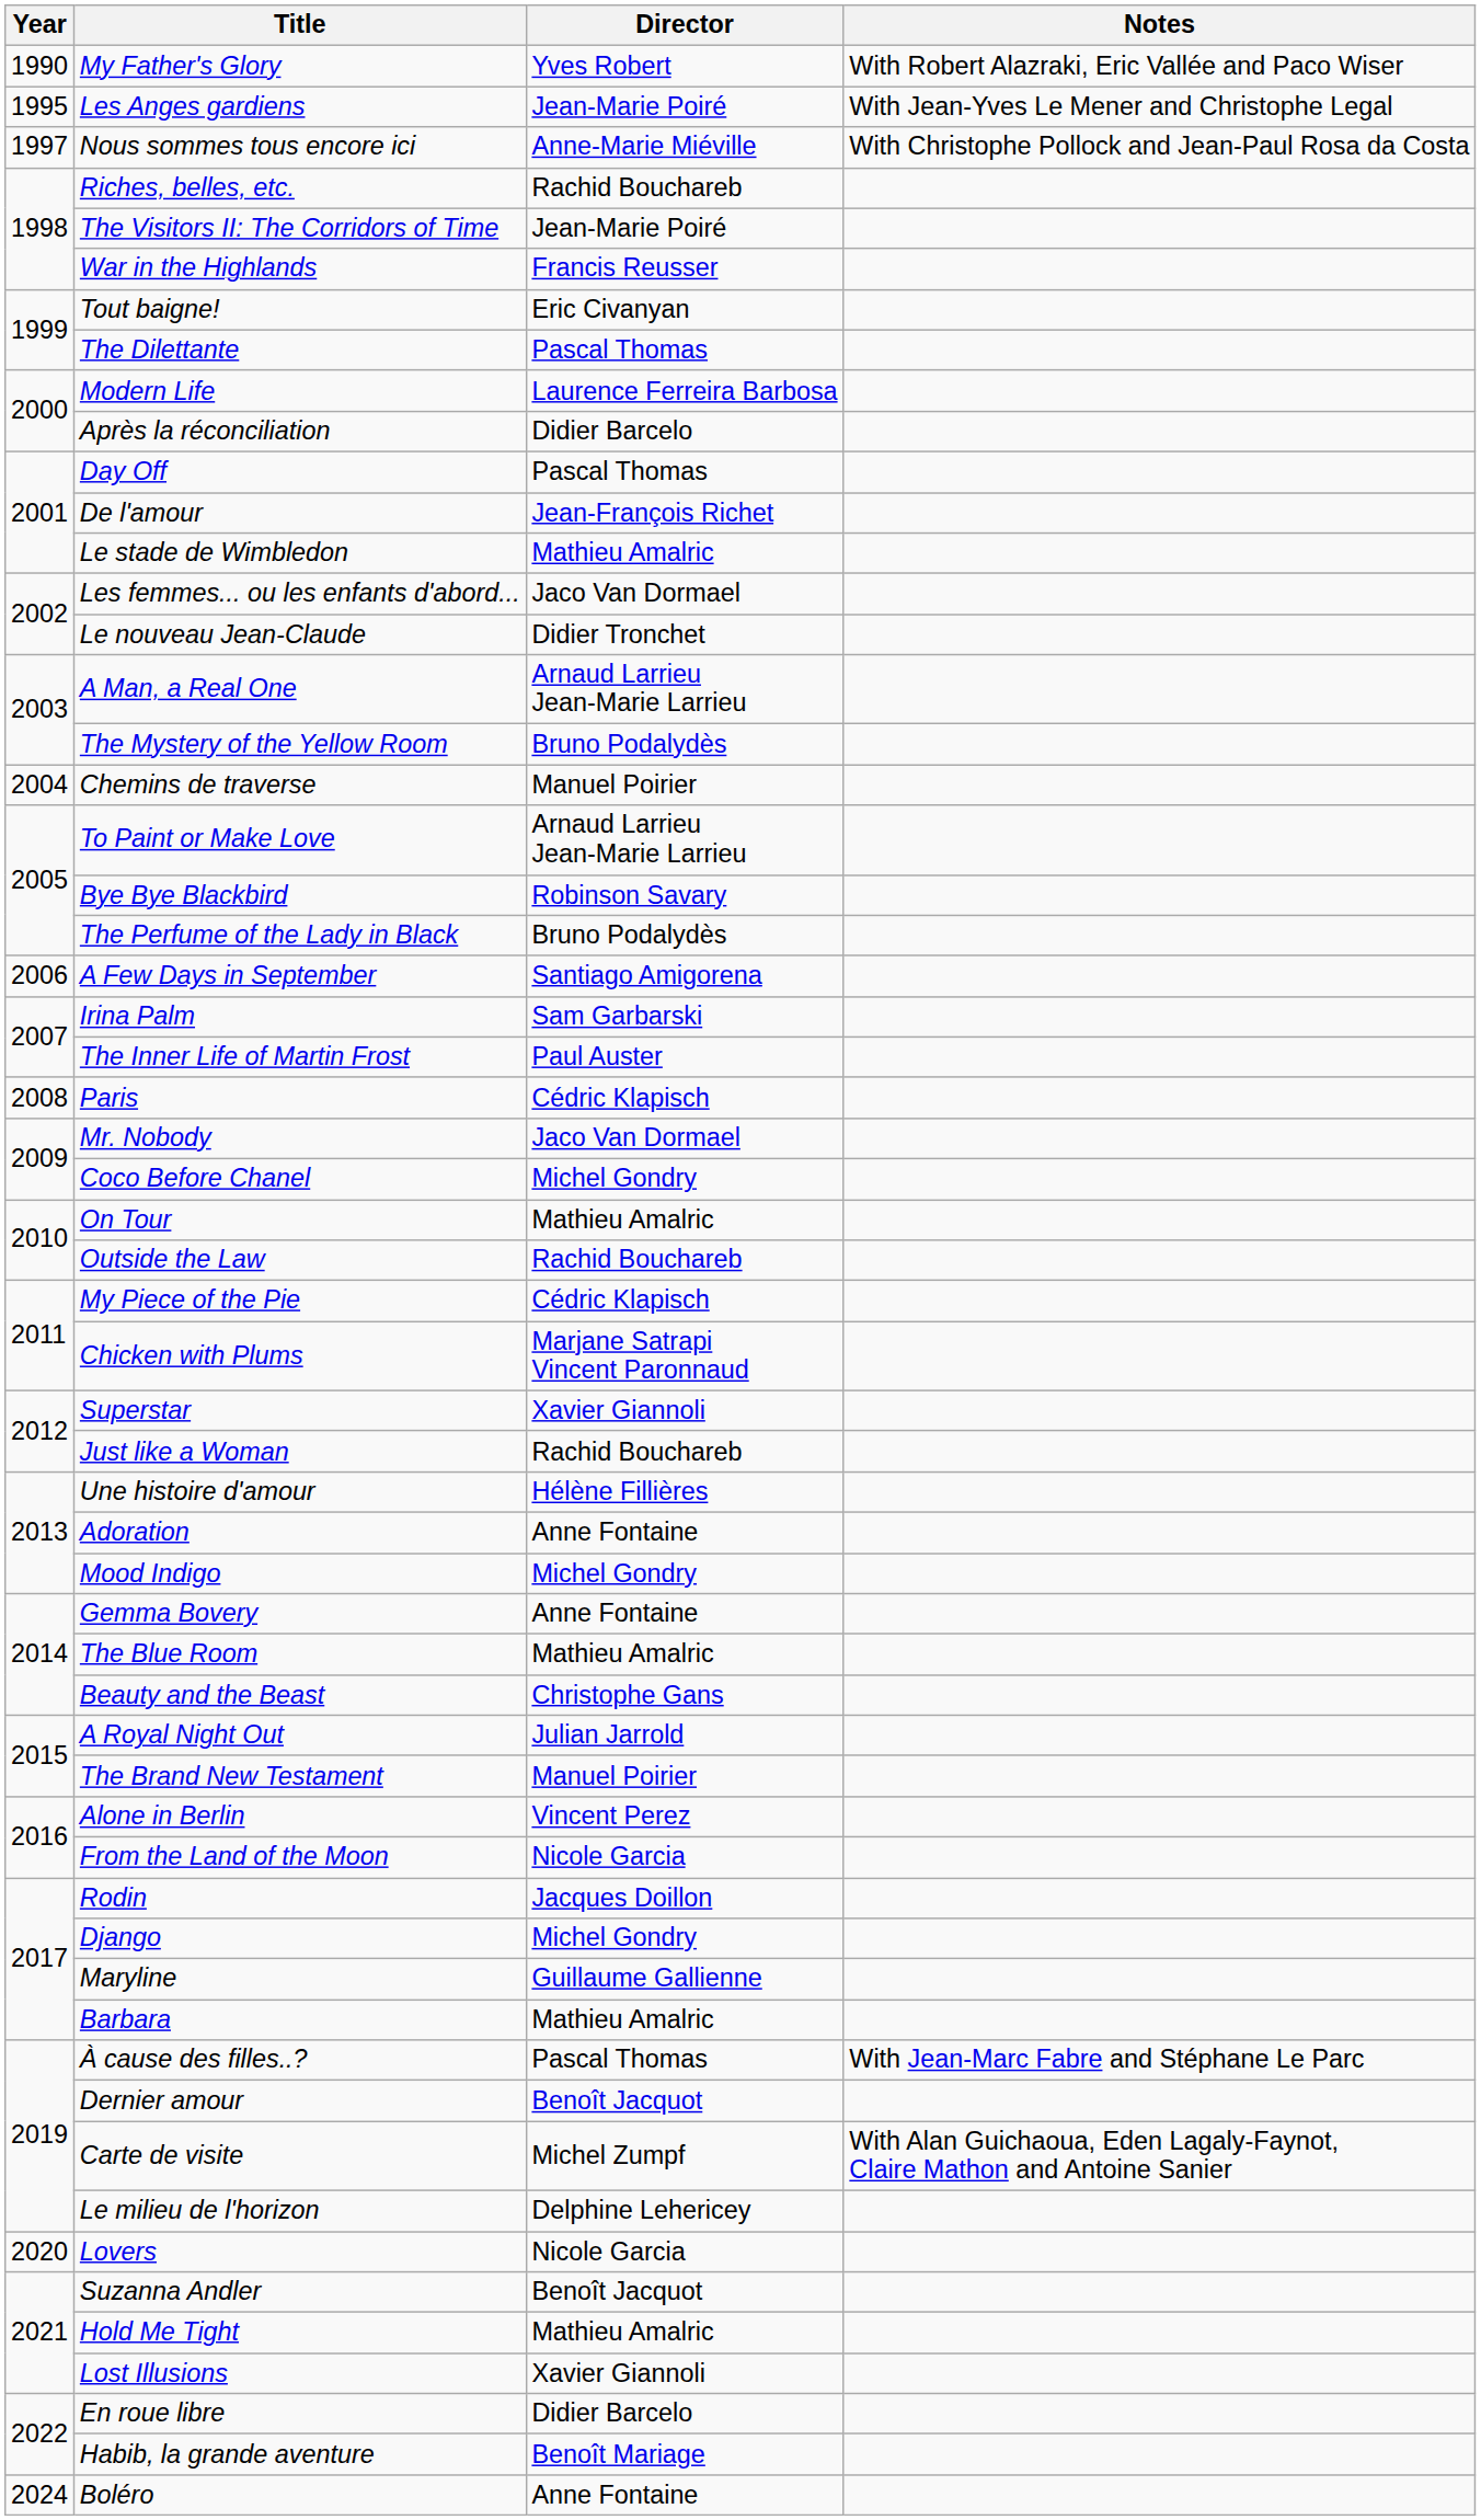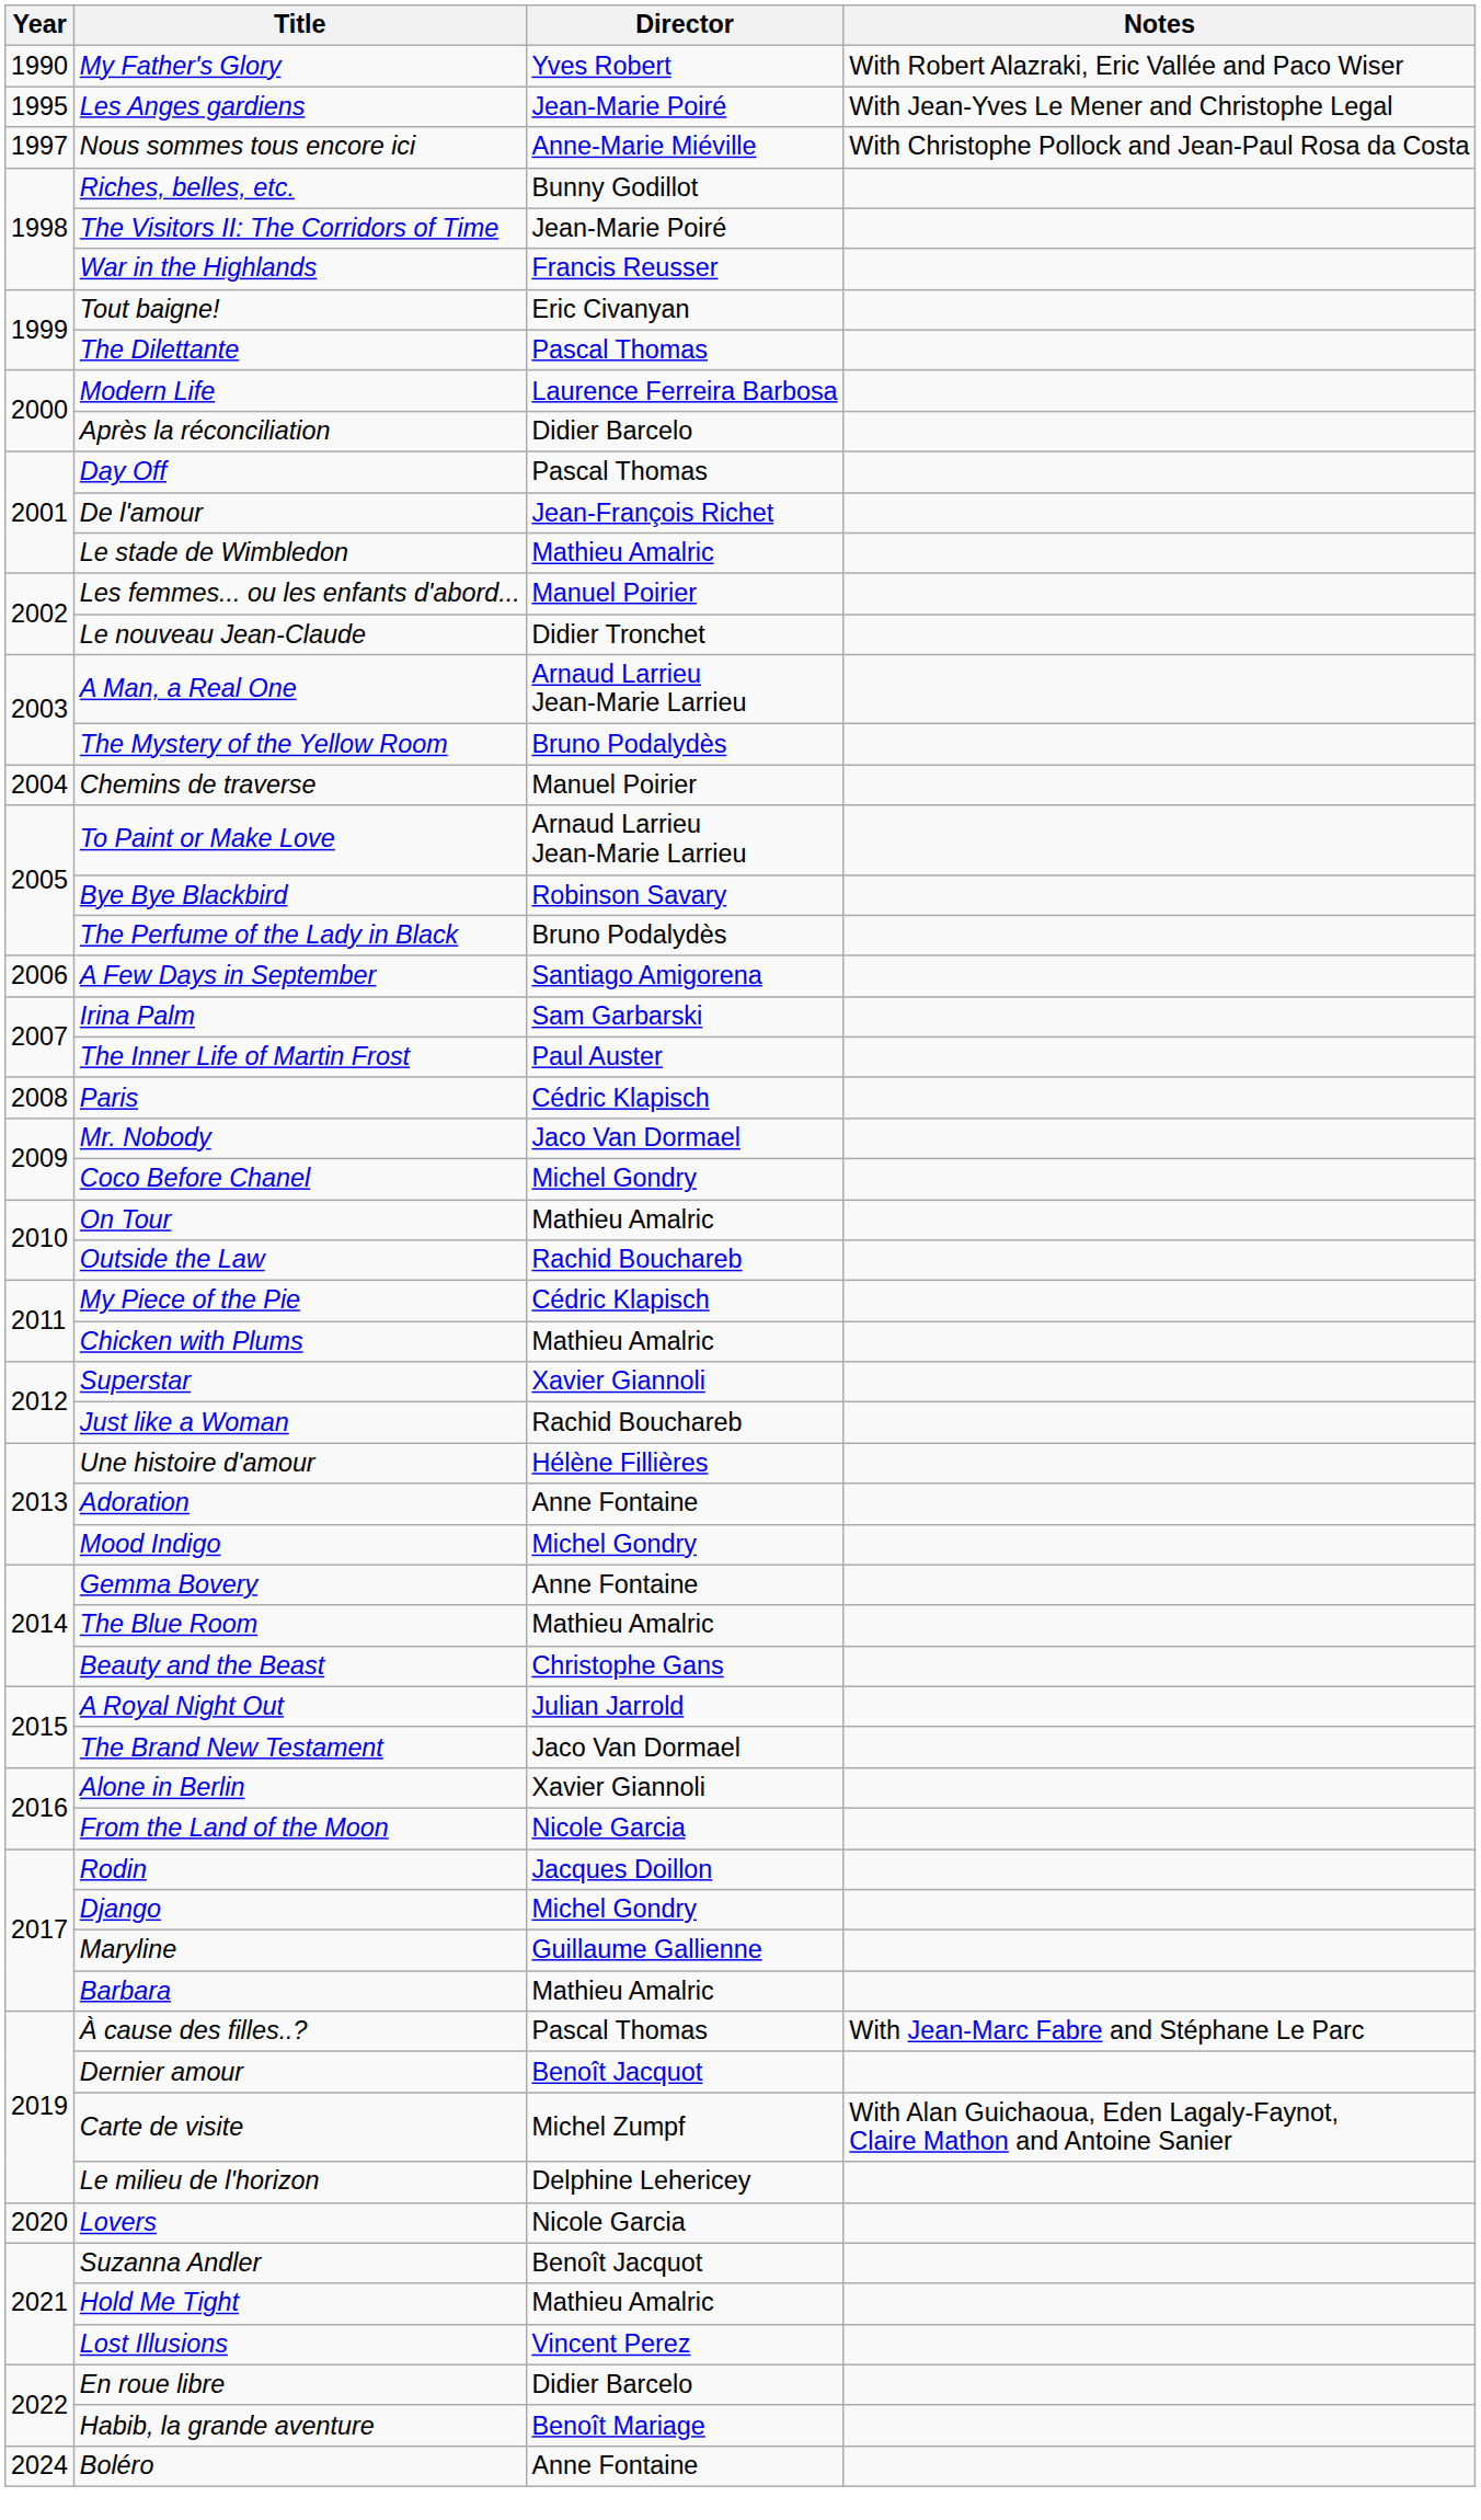 <table class="wikitable">
 <tr>
 <th>Year</th>
 <th>Title</th>
 <th>Director</th>
 <th>Notes</th>
 </tr>
 <tr>
 <td>1990</td>
 <td><em><a href='#'>My Father's Glory</a></em></td>
 <td><a href='#'>Yves Robert</a></td>
 <td>With Robert Alazraki, Eric Vallée and Paco Wiser</td>
 </tr>
 <tr>
 <td>1995</td>
 <td><em><a href='#'>Les Anges gardiens</a></em></td>
 <td><a href='#'>Jean-Marie Poiré</a></td>
 <td>With Jean-Yves Le Mener and Christophe Legal</td>
 </tr>
 <tr>
 <td>1997</td>
 <td><em>Nous sommes tous encore ici</em></td>
 <td><a href='#'>Anne-Marie Miéville</a></td>
 <td>With Christophe Pollock and Jean-Paul Rosa da Costa</td>
 </tr>
 <tr>
 <td rowspan="3">1998</td>
 <td><em><a href='#'>Riches, belles, etc.</a></em></td>
-<td>Rachid Bouchareb</td>
+<td>Bunny Godillot</td>
 <td></td>
 </tr>
 <tr>
 <td><em><a href='#'>The Visitors II: The Corridors of Time</a></em></td>
 <td>Jean-Marie Poiré</td>
 <td></td>
 </tr>
 <tr>
 <td><em><a href='#'>War in the Highlands</a></em></td>
 <td><a href='#'>Francis Reusser</a></td>
 <td></td>
 </tr>
 <tr>
 <td rowspan=2>1999</td>
 <td><em>Tout baigne!</em></td>
 <td>Eric Civanyan</td>
 <td></td>
 </tr>
 <tr>
 <td><em><a href='#'>The Dilettante</a></em></td>
 <td><a href='#'>Pascal Thomas</a></td>
 <td></td>
 </tr>
 <tr>
 <td rowspan=2>2000</td>
 <td><em><a href='#'>Modern Life</a></em></td>
 <td><a href='#'>Laurence Ferreira Barbosa</a></td>
 <td></td>
 </tr>
 <tr>
 <td><em>Après la réconciliation</em></td>
 <td>Didier Barcelo</td>
 <td></td>
 </tr>
 <tr>
 <td rowspan=3>2001</td>
 <td><em><a href='#'>Day Off</a></em></td>
 <td>Pascal Thomas</td>
 <td></td>
 </tr>
 <tr>
 <td><em>De l'amour</em></td>
 <td><a href='#'>Jean-François Richet</a></td>
 <td></td>
 </tr>
 <tr>
 <td><em>Le stade de Wimbledon</em></td>
 <td><a href='#'>Mathieu Amalric</a></td>
 <td></td>
 </tr>
 <tr>
 <td rowspan=2>2002</td>
 <td><em>Les femmes... ou les enfants d'abord...</em></td>
-<td>Jaco Van Dormael</td>
+<td><a href='#'>Manuel Poirier</a></td>
 <td></td>
 </tr>
 <tr>
 <td><em>Le nouveau Jean-Claude</em></td>
 <td>Didier Tronchet</td>
 <td></td>
 </tr>
 <tr>
 <td rowspan="2">2003</td>
 <td><em><a href='#'>A Man, a Real One</a></em></td>
 <td><a href='#'>Arnaud Larrieu</a><br>Jean-Marie Larrieu</td>
 <td></td>
 </tr>
 <tr>
 <td><em><a href='#'>The Mystery of the Yellow Room</a></em></td>
 <td><a href='#'>Bruno Podalydès</a></td>
 <td></td>
 </tr>
 <tr>
 <td>2004</td>
 <td><em>Chemins de traverse</em></td>
 <td>Manuel Poirier</td>
 <td></td>
 </tr>
 <tr>
 <td rowspan="3">2005</td>
 <td><em><a href='#'>To Paint or Make Love</a></em></td>
 <td>Arnaud Larrieu<br>Jean-Marie Larrieu</td>
 <td></td>
 </tr>
 <tr>
 <td><em><a href='#'>Bye Bye Blackbird</a></em></td>
 <td><a href='#'>Robinson Savary</a></td>
 <td></td>
 </tr>
 <tr>
 <td><em><a href='#'>The Perfume of the Lady in Black</a></em></td>
 <td>Bruno Podalydès</td>
 <td></td>
 </tr>
 <tr>
 <td>2006</td>
 <td><em><a href='#'>A Few Days in September</a></em></td>
 <td><a href='#'>Santiago Amigorena</a></td>
 <td></td>
 </tr>
 <tr>
 <td rowspan="2">2007</td>
 <td><em><a href='#'>Irina Palm</a></em></td>
 <td><a href='#'>Sam Garbarski</a></td>
 <td></td>
 </tr>
 <tr>
 <td><em><a href='#'>The Inner Life of Martin Frost</a></em></td>
 <td><a href='#'>Paul Auster</a></td>
 <td></td>
 </tr>
 <tr>
 <td>2008</td>
 <td><em><a href='#'>Paris</a></em></td>
 <td><a href='#'>Cédric Klapisch</a></td>
 <td></td>
 </tr>
 <tr>
 <td rowspan="2">2009</td>
 <td><em><a href='#'>Mr. Nobody</a></em></td>
 <td><a href='#'>Jaco Van Dormael</a></td>
 <td></td>
 </tr>
 <tr>
 <td><em><a href='#'>Coco Before Chanel</a></em></td>
 <td><a href='#'>Michel Gondry</a></td>
 <td></td>
 </tr>
 <tr>
 <td rowspan="2">2010</td>
 <td><em><a href='#'>On Tour</a></em></td>
 <td>Mathieu Amalric</td>
 <td></td>
 </tr>
 <tr>
 <td><em><a href='#'>Outside the Law</a></em></td>
 <td><a href='#'>Rachid Bouchareb</a></td>
 <td></td>
 </tr>
 <tr>
 <td rowspan="2">2011</td>
 <td><em><a href='#'>My Piece of the Pie</a></em></td>
 <td><a href='#'>Cédric Klapisch</a></td>
 <td></td>
 </tr>
 <tr>
 <td><em><a href='#'>Chicken with Plums</a></em></td>
-<td><a href='#'>Marjane Satrapi</a><br><a href='#'>Vincent Paronnaud</a></td>
+<td>Mathieu Amalric</td>
 <td></td>
 </tr>
 <tr>
 <td rowspan="2">2012</td>
 <td><em><a href='#'>Superstar</a></em></td>
 <td><a href='#'>Xavier Giannoli</a></td>
 <td></td>
 </tr>
 <tr>
 <td><em><a href='#'>Just like a Woman</a></em></td>
 <td>Rachid Bouchareb</td>
 <td></td>
 </tr>
 <tr>
 <td rowspan="3">2013</td>
 <td><em>Une histoire d'amour</em></td>
 <td><a href='#'>Hélène Fillières</a></td>
 <td></td>
 </tr>
 <tr>
 <td><em><a href='#'>Adoration</a></em></td>
 <td>Anne Fontaine</td>
 <td></td>
 </tr>
 <tr>
 <td><em><a href='#'>Mood Indigo</a></em></td>
 <td><a href='#'>Michel Gondry</a></td>
 <td></td>
 </tr>
 <tr>
 <td rowspan="3">2014</td>
 <td><em><a href='#'>Gemma Bovery</a></em></td>
 <td>Anne Fontaine</td>
 <td></td>
 </tr>
 <tr>
 <td><em><a href='#'>The Blue Room</a></em></td>
 <td>Mathieu Amalric</td>
 <td></td>
 </tr>
 <tr>
 <td><em><a href='#'>Beauty and the Beast</a></em></td>
 <td><a href='#'>Christophe Gans</a></td>
 <td></td>
 </tr>
 <tr>
 <td rowspan="2">2015</td>
 <td><em><a href='#'>A Royal Night Out</a></em></td>
 <td><a href='#'>Julian Jarrold</a></td>
 <td></td>
 </tr>
 <tr>
 <td><em><a href='#'>The Brand New Testament</a></em></td>
-<td><a href='#'>Manuel Poirier</a></td>
+<td>Jaco Van Dormael</td>
 <td></td>
 </tr>
 <tr>
 <td rowspan="2">2016</td>
 <td><em><a href='#'>Alone in Berlin</a></em></td>
-<td><a href='#'>Vincent Perez</a></td>
+<td>Xavier Giannoli</td>
 <td></td>
 </tr>
 <tr>
 <td><em><a href='#'>From the Land of the Moon</a></em></td>
 <td><a href='#'>Nicole Garcia</a></td>
 <td></td>
 </tr>
 <tr>
 <td rowspan="4">2017</td>
 <td><em><a href='#'>Rodin</a></em></td>
 <td><a href='#'>Jacques Doillon</a></td>
 <td></td>
 </tr>
 <tr>
 <td><em><a href='#'>Django</a></em></td>
 <td><a href='#'>Michel Gondry</a></td>
 <td></td>
 </tr>
 <tr>
 <td><em>Maryline</em></td>
 <td><a href='#'>Guillaume Gallienne</a></td>
 <td></td>
 </tr>
 <tr>
 <td><em><a href='#'>Barbara</a></em></td>
 <td>Mathieu Amalric</td>
 <td></td>
 </tr>
 <tr>
 <td rowspan=4>2019</td>
 <td><em>À cause des filles..?</em></td>
 <td>Pascal Thomas</td>
 <td>With <a href='#'>Jean-Marc Fabre</a> and Stéphane Le Parc</td>
 </tr>
 <tr>
 <td><em>Dernier amour</em></td>
 <td><a href='#'>Benoît Jacquot</a></td>
 <td></td>
 </tr>
 <tr>
 <td><em>Carte de visite</em></td>
 <td>Michel Zumpf</td>
 <td>With Alan Guichaoua, Eden Lagaly-Faynot,<br><a href='#'>Claire Mathon</a> and Antoine Sanier</td>
 </tr>
 <tr>
 <td><em>Le milieu de l'horizon</em></td>
 <td>Delphine Lehericey</td>
 <td></td>
 </tr>
 <tr>
 <td>2020</td>
 <td><em><a href='#'>Lovers</a></em></td>
 <td>Nicole Garcia</td>
 <td></td>
 </tr>
 <tr>
 <td rowspan="3">2021</td>
 <td><em>Suzanna Andler</em></td>
 <td>Benoît Jacquot</td>
 <td></td>
 </tr>
 <tr>
 <td><em><a href='#'>Hold Me Tight</a></em></td>
 <td>Mathieu Amalric</td>
 <td></td>
 </tr>
 <tr>
 <td><em><a href='#'>Lost Illusions</a></em></td>
-<td>Xavier Giannoli</td>
+<td><a href='#'>Vincent Perez</a></td>
 <td></td>
 </tr>
 <tr>
 <td rowspan=2>2022</td>
 <td><em>En roue libre</em></td>
 <td>Didier Barcelo</td>
 <td></td>
 </tr>
 <tr>
 <td><em>Habib, la grande aventure</em></td>
 <td><a href='#'>Benoît Mariage</a></td>
 <td></td>
 </tr>
 <tr>
 <td>2024</td>
 <td><em>Boléro</em></td>
 <td>Anne Fontaine</td>
 <td></td>
 </tr>
 </table>
